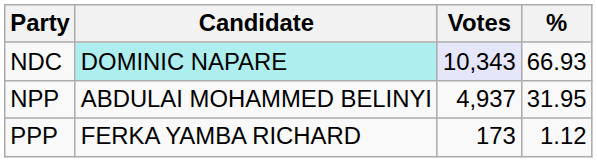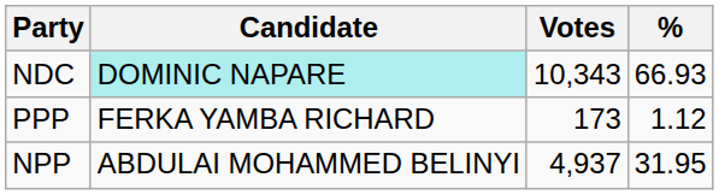 <table class="wikitable">
 <tr>
 <th>Party</th>
 <th>Candidate</th>
 <th>Votes</th>
 <th>%</th>
 </tr>
 <tr>
 <td>NDC</td>
 <td style="background: paleturquoise;">DOMINIC NAPARE</td>
-<td align=right style="background: lavender;">10,343</td>
+<td align=right>10,343</td>
 <td align=right>66.93</td>
+</tr>
+<tr>
+<td>PPP</td>
+<td>FERKA YAMBA RICHARD</td>
+<td align=right>173</td>
+<td align=right>1.12</td>
 </tr>
 <tr>
 <td>NPP</td>
 <td>ABDULAI MOHAMMED BELINYI</td>
 <td align=right>4,937</td>
 <td align=right>31.95</td>
 </tr>
-<tr>
-<td>PPP</td>
-<td>FERKA YAMBA RICHARD</td>
-<td align=right>173</td>
-<td align=right>1.12</td>
-</tr>
 </table>
